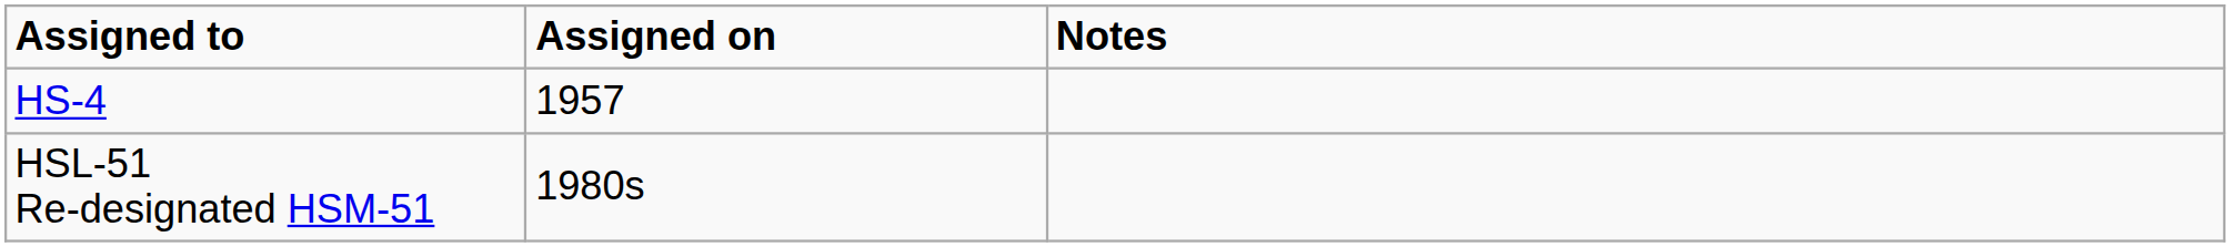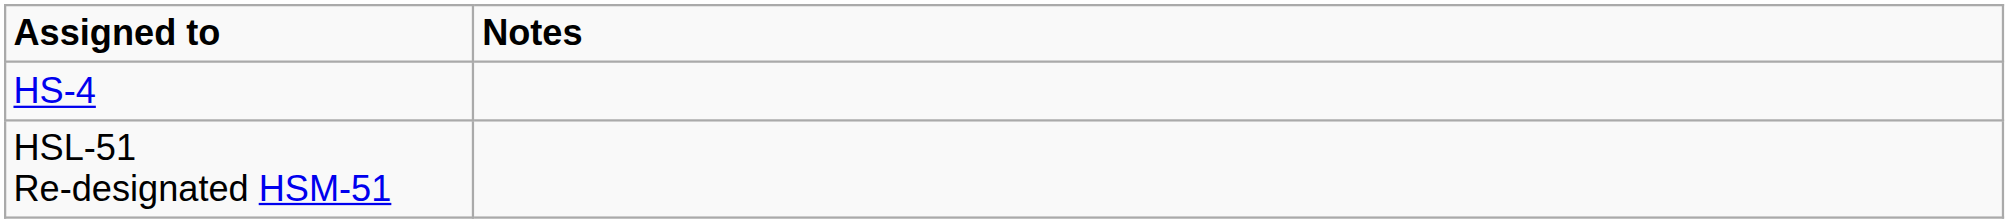 <table class="wikitable" style="width: 70%;">
 <tr>
 <td style="width: 200px;"><strong>Assigned to</strong></td>
-<td style="width: 200px;"><strong>Assigned on</strong></td>
 <td><strong>Notes</strong></td>
 </tr>
 <tr>
 <td><a href='#'>HS-4</a></td>
-<td>1957</td>
 <td></td>
 </tr>
 <tr>
 <td>HSL-51<br>Re-designated <a href='#'>HSM-51</a></td>
-<td>1980s</td>
 <td></td>
 </tr>
 </table>
